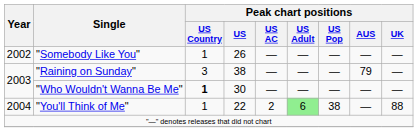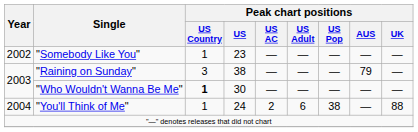 <table class="wikitable" style="text-align:center;">
 <tr>
 <th rowspan="2">Year</th>
 <th rowspan="2">Single</th>
 <th colspan="7">Peak chart positions</th>
 </tr>
 <tr style="font-size:smaller;">
 <th width="40"><a href='#'>US Country</a></th>
 <th width="40"><a href='#'>US</a></th>
 <th width="40"><a href='#'>US AC</a></th>
 <th width="40"><a href='#'>US Adult</a></th>
 <th width="40"><a href='#'>US<br>Pop</a></th>
 <th width="40"><a href='#'>AUS</a></th>
 <th width="40"><a href='#'>UK</a></th>
 </tr>
 <tr>
 <td>2002</td>
 <td align="left">"<a href='#'>Somebody Like You</a>"</td>
 <td>1</td>
-<td>26</td>
+<td>23</td>
 <td>—</td>
 <td>—</td>
 <td>—</td>
 <td>—</td>
 <td>—</td>
 </tr>
 <tr>
 <td rowspan="2">2003</td>
 <td align="left">"<a href='#'>Raining on Sunday</a>"</td>
 <td>3</td>
 <td>38</td>
 <td>—</td>
 <td>—</td>
 <td>—</td>
 <td>79</td>
 <td>—</td>
 </tr>
 <tr>
 <td align="left">"<a href='#'>Who Wouldn't Wanna Be Me</a>"</td>
 <td><strong>1</strong></td>
 <td>30</td>
 <td>—</td>
 <td>—</td>
 <td>—</td>
 <td>—</td>
 <td>—</td>
 </tr>
 <tr>
 <td>2004</td>
 <td align="left">"<a href='#'>You'll Think of Me</a>"</td>
 <td>1</td>
-<td>22</td>
+<td>24</td>
 <td>2</td>
-<td style="background: lightgreen;">6</td>
+<td>6</td>
 <td>38</td>
 <td>—</td>
 <td>88</td>
 </tr>
 <tr>
 <td colspan="9" style="font-size:8pt">"—" denotes releases that did not chart</td>
 </tr>
 <tr>
 </tr>
 </table>
